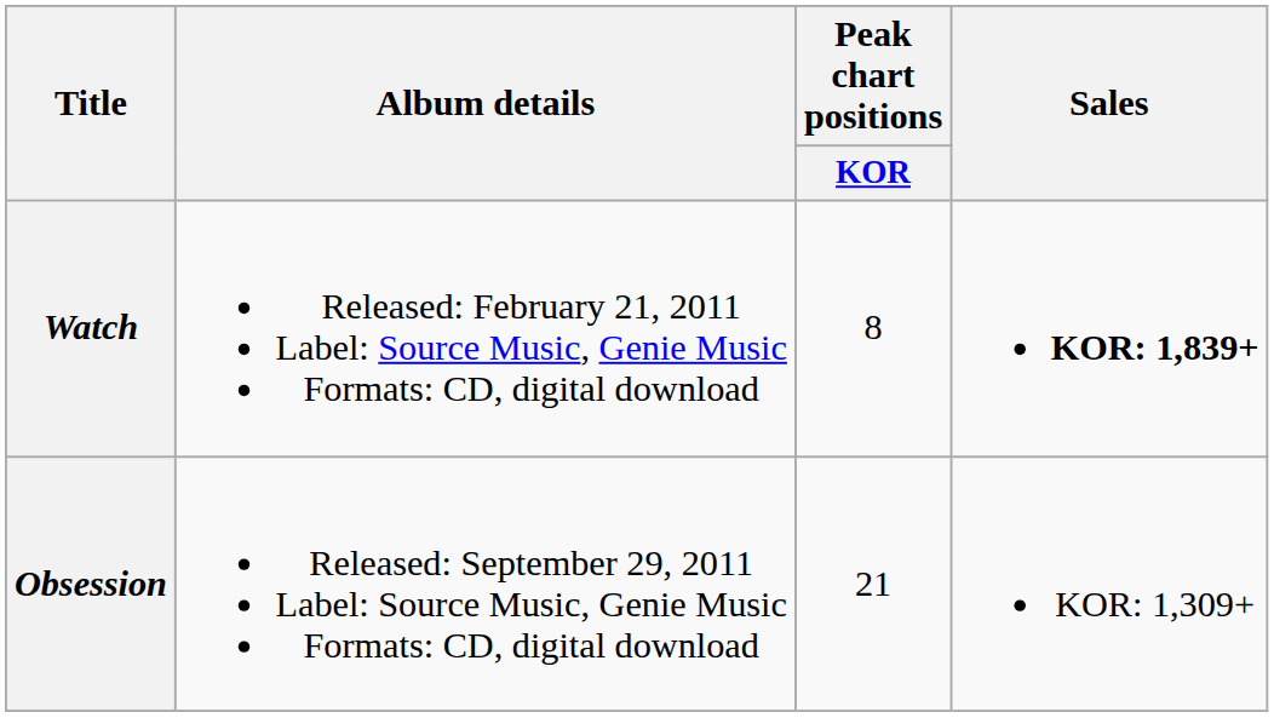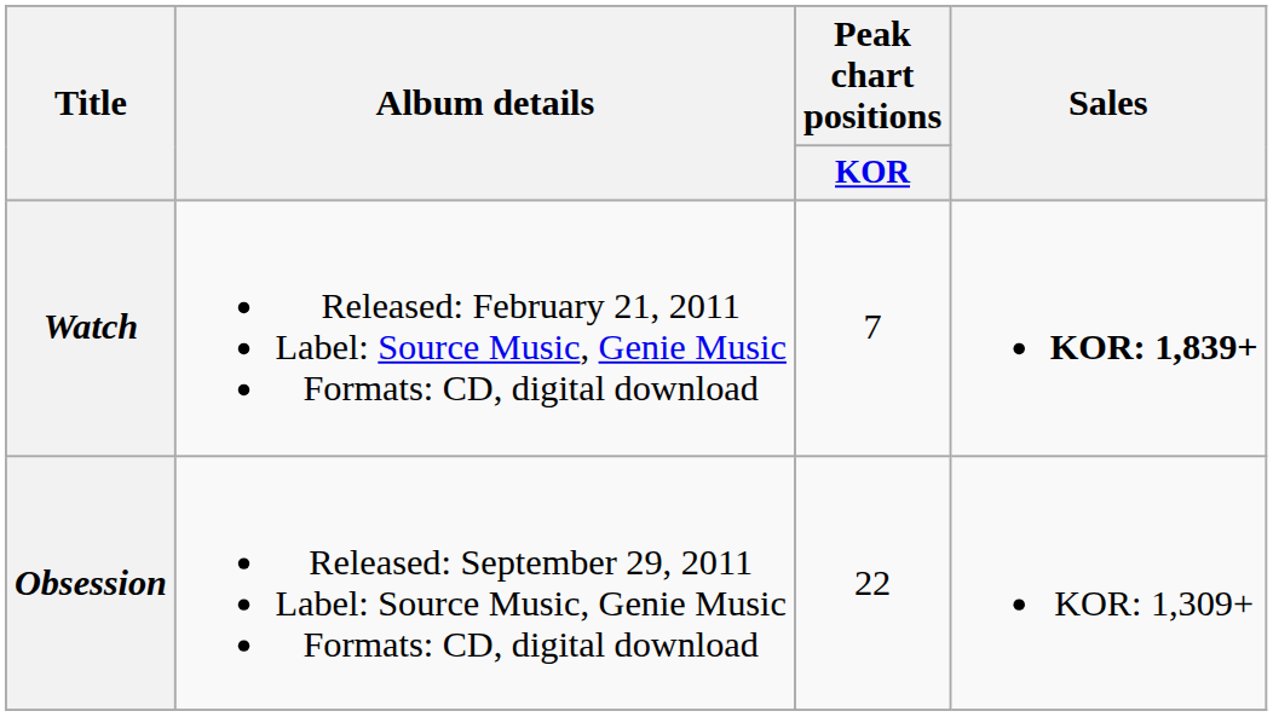 <table class="wikitable plainrowheaders" style="text-align:center">
 <tr>
 <th scope="col" rowspan="2">Title</th>
 <th scope="col" rowspan="2">Album details</th>
 <th scope="col" colspan="1">Peak chart positions</th>
 <th scope="col" rowspan="2">Sales</th>
 </tr>
 <tr>
 <th scope="col" style="width:3em;font-size:90%"><a href='#'>KOR</a><br></th>
 </tr>
 <tr>
 <th scope="row"><em>Watch</em></th>
 <td><br><ul><li>Released: February 21, 2011</li><li>Label: <a href='#'>Source Music</a>, <a href='#'>Genie Music</a></li><li>Formats: CD, digital download</li></ul></td>
-<td>8</td>
+<td>7</td>
 <td><strong><br><ul><li>KOR: 1,839+</li></ul></strong></td>
 </tr>
 <tr>
 <th scope="row"><em>Obsession</em></th>
 <td><br><ul><li>Released: September 29, 2011</li><li>Label: Source Music, Genie Music</li><li>Formats: CD, digital download</li></ul></td>
-<td>21</td>
+<td>22</td>
 <td><br><ul><li>KOR: 1,309+</li></ul></td>
 </tr>
 </table>
